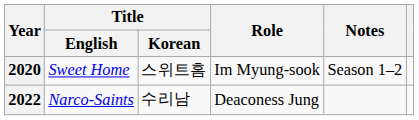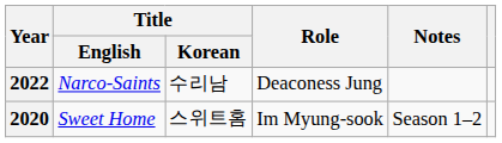 <table class="wikitable sortable plainrowheaders">
 <tr>
 <th rowspan="2" scope="col">Year</th>
 <th colspan="2" scope="col">Title</th>
 <th rowspan="2" scope="col">Role</th>
 <th rowspan="2" scope="col">Notes</th>
 <th rowspan="2" scope="col" class="unsortable"></th>
 </tr>
 <tr>
 <th>English</th>
 <th>Korean</th>
 </tr>
 <tr>
+<th scope="row">2022</th>
+<td><em><a href='#'>Narco-Saints</a></em></td>
+<td>수리남</td>
+<td>Deaconess Jung</td>
+<td></td>
+<td></td>
+</tr>
+<tr>
 <th scope="row">2020</th>
 <td><em><a href='#'>Sweet Home</a></em></td>
 <td>스위트홈</td>
 <td>Im Myung-sook</td>
 <td>Season 1–2</td>
 <td></td>
 </tr>
-<tr>
-<th scope="row">2022</th>
-<td><em><a href='#'>Narco-Saints</a></em></td>
-<td>수리남</td>
-<td>Deaconess Jung</td>
-<td></td>
-<td></td>
-</tr>
 </table>
